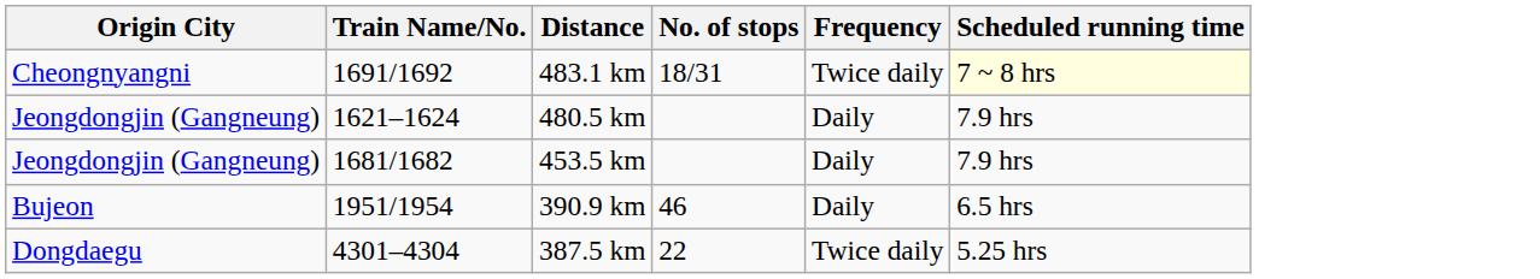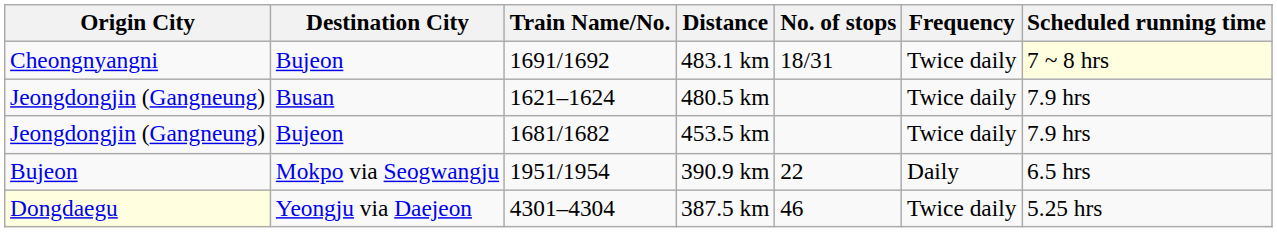 <table class="wikitable sortable">
 <tr>
 <th>Origin City</th>
+<th>Destination City</th>
 <th>Train Name/No.</th>
 <th>Distance</th>
 <th>No. of stops</th>
 <th>Frequency</th>
 <th data-sort-type="number">Scheduled running time</th>
 </tr>
 <tr>
 <td><a href='#'>Cheongnyangni</a></td>
+<td><a href='#'>Bujeon</a></td>
 <td>1691/1692</td>
 <td>483.1 km</td>
 <td>18/31</td>
 <td>Twice daily</td>
 <td style="background: lightyellow;">7 ~ 8 hrs</td>
 </tr>
 <tr>
 <td><a href='#'>Jeongdongjin</a> (<a href='#'>Gangneung</a>)</td>
+<td><a href='#'>Busan</a></td>
 <td>1621–1624</td>
 <td>480.5 km</td>
 <td></td>
-<td>Daily</td>
+<td>Twice daily</td>
 <td>7.9 hrs</td>
 </tr>
 <tr>
 <td><a href='#'>Jeongdongjin</a> (<a href='#'>Gangneung</a>)</td>
+<td><a href='#'>Bujeon</a></td>
 <td>1681/1682</td>
 <td>453.5 km</td>
 <td></td>
-<td>Daily</td>
+<td>Twice daily</td>
 <td>7.9 hrs</td>
 </tr>
 <tr>
 <td><a href='#'>Bujeon</a></td>
+<td><a href='#'>Mokpo</a> via <a href='#'>Seogwangju</a></td>
 <td>1951/1954</td>
 <td>390.9 km</td>
-<td>46</td>
+<td>22</td>
 <td>Daily</td>
 <td>6.5 hrs</td>
 </tr>
 <tr>
-<td><a href='#'>Dongdaegu</a></td>
+<td style="background: lightyellow;"><a href='#'>Dongdaegu</a></td>
+<td><a href='#'>Yeongju</a> via <a href='#'>Daejeon</a></td>
 <td>4301–4304</td>
 <td>387.5 km</td>
-<td>22</td>
+<td>46</td>
 <td>Twice daily</td>
 <td>5.25 hrs</td>
 </tr>
 </table>
